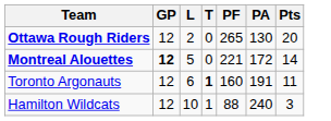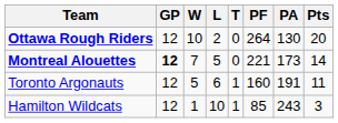 <table class="wikitable">
 <tr>
 <th>Team</th>
 <th>GP</th>
+<th>W</th>
 <th>L</th>
 <th>T</th>
 <th>PF</th>
 <th>PA</th>
 <th>Pts</th>
 </tr>
 <tr align="center">
 <td align="left"><strong><a href='#'>Ottawa Rough Riders</a></strong></td>
 <td>12</td>
+<td>10</td>
 <td>2</td>
 <td>0</td>
-<td>265</td>
+<td>264</td>
 <td>130</td>
 <td>20</td>
 </tr>
 <tr align="center">
 <td align="left"><strong><a href='#'>Montreal Alouettes</a></strong></td>
 <td><strong>12</strong></td>
+<td>7</td>
 <td>5</td>
 <td>0</td>
 <td>221</td>
-<td>172</td>
+<td>173</td>
 <td>14</td>
 </tr>
 <tr align="center">
 <td align="left"><a href='#'>Toronto Argonauts</a></td>
 <td>12</td>
+<td>5</td>
 <td>6</td>
-<td><strong>1</strong></td>
+<td>1</td>
 <td>160</td>
 <td>191</td>
 <td>11</td>
 </tr>
 <tr align="center">
 <td align="left"><a href='#'>Hamilton Wildcats</a></td>
 <td>12</td>
+<td>1</td>
 <td>10</td>
 <td>1</td>
-<td>88</td>
-<td>240</td>
+<td>85</td>
+<td>243</td>
 <td>3</td>
 </tr>
 </table>
